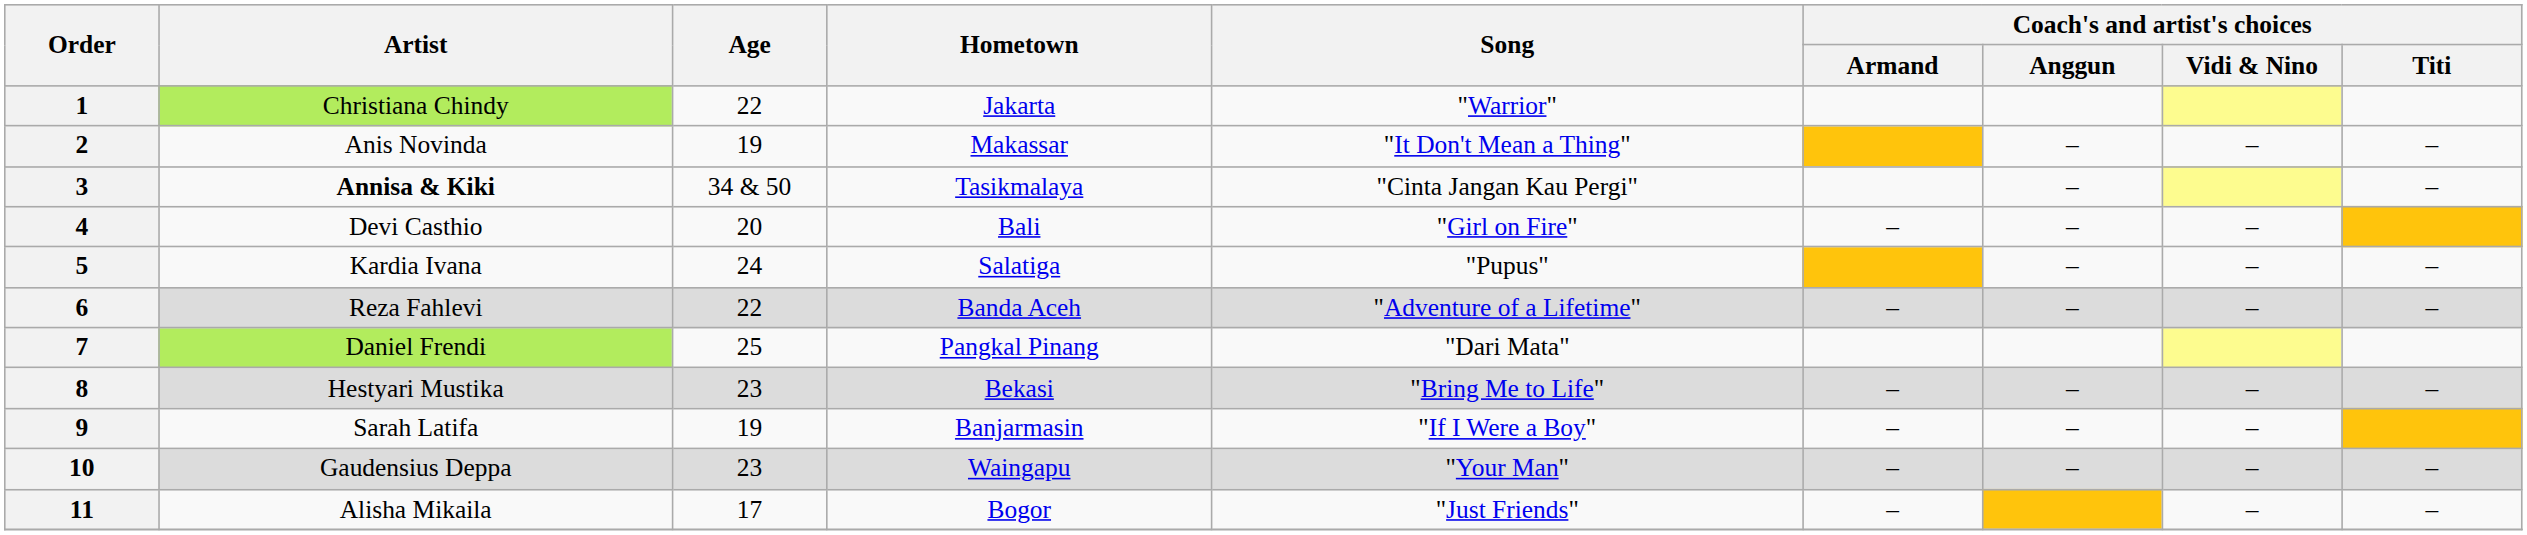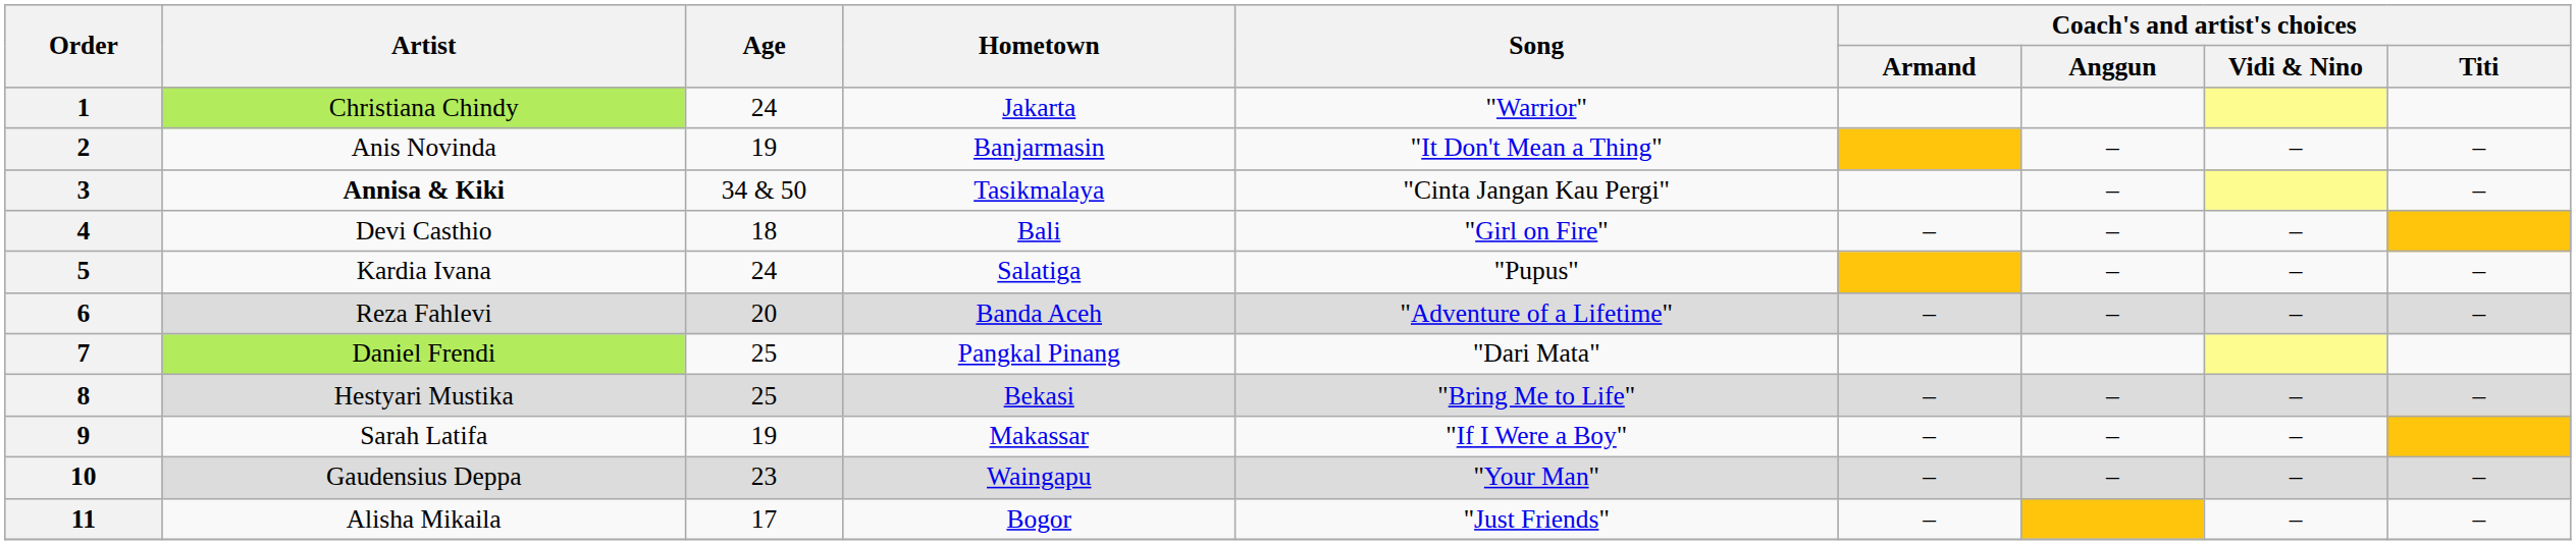 <table class="wikitable" style="text-align:center; width:100%;">
 <tr>
 <th scope="col" rowspan="2" width="06%">Order</th>
 <th scope="col" rowspan="2" width="20%">Artist</th>
 <th scope="col" rowspan="2" width="06%">Age</th>
 <th scope="col" rowspan="2" width="15%">Hometown</th>
 <th scope="col" rowspan="2" width="23%">Song</th>
 <th scope="col" colspan="4" width="28%">Coach's and artist's choices</th>
 </tr>
 <tr>
 <th width="07%">Armand</th>
 <th width="07%">Anggun</th>
 <th width="07%">Vidi & Nino</th>
 <th width="07%">Titi</th>
 </tr>
 <tr>
 <th>1</th>
 <td style="background:#B2EC5D">Christiana Chindy</td>
-<td>22</td>
+<td>24</td>
 <td><a href='#'>Jakarta</a></td>
 <td>"<a href='#'>Warrior</a>"</td>
 <td><strong></strong></td>
 <td><strong></strong></td>
 <td style="background:#fdfc8f;"><strong></strong></td>
 <td><strong></strong></td>
 </tr>
 <tr>
 <th>2</th>
 <td>Anis Novinda</td>
 <td>19</td>
-<td><a href='#'>Makassar</a></td>
+<td><a href='#'>Banjarmasin</a></td>
 <td>"<a href='#'>It Don't Mean a Thing</a>"</td>
 <td style="background:#FFC40C;"><strong></strong></td>
 <td>–</td>
 <td>–</td>
 <td>–</td>
 </tr>
 <tr>
 <th>3</th>
 <td><strong>Annisa & Kiki</strong></td>
 <td>34 & 50</td>
 <td><a href='#'>Tasikmalaya</a></td>
 <td>"Cinta Jangan Kau Pergi"</td>
 <td><strong></strong></td>
 <td>–</td>
 <td style="background:#fdfc8f;"><strong></strong></td>
 <td>–</td>
 </tr>
 <tr>
 <th>4</th>
 <td>Devi Casthio</td>
-<td>20</td>
+<td>18</td>
 <td><a href='#'>Bali</a></td>
 <td>"<a href='#'>Girl on Fire</a>"</td>
 <td>–</td>
 <td>–</td>
 <td>–</td>
 <td style="background:#FFC40C;"><strong></strong></td>
 </tr>
 <tr>
 <th>5</th>
 <td>Kardia Ivana</td>
 <td>24</td>
 <td><a href='#'>Salatiga</a></td>
 <td>"Pupus"</td>
 <td style="background:#FFC40C;"><strong></strong></td>
 <td>–</td>
 <td>–</td>
 <td>–</td>
 </tr>
 <tr>
 <th>6</th>
 <td style="background:#DCDCDC;">Reza Fahlevi</td>
-<td style="background:#DCDCDC;">22</td>
+<td style="background:#DCDCDC;">20</td>
 <td style="background:#DCDCDC;"><a href='#'>Banda Aceh</a></td>
 <td style="background:#DCDCDC;">"<a href='#'>Adventure of a Lifetime</a>"</td>
 <td style="background:#DCDCDC;">–</td>
 <td style="background:#DCDCDC;">–</td>
 <td style="background:#DCDCDC;">–</td>
 <td style="background:#DCDCDC;">–</td>
 </tr>
 <tr>
 <th>7</th>
 <td style="background:#B2EC5D">Daniel Frendi</td>
 <td>25</td>
 <td><a href='#'>Pangkal Pinang</a></td>
 <td>"Dari Mata"</td>
 <td><strong></strong></td>
 <td><strong></strong></td>
 <td style="background:#fdfc8f;"><strong></strong></td>
 <td><strong></strong></td>
 </tr>
 <tr>
 <th>8</th>
 <td style="background:#DCDCDC;">Hestyari Mustika</td>
-<td style="background:#DCDCDC;">23</td>
+<td style="background:#DCDCDC;">25</td>
 <td style="background:#DCDCDC;"><a href='#'>Bekasi</a></td>
 <td style="background:#DCDCDC;">"<a href='#'>Bring Me to Life</a>"</td>
 <td style="background:#DCDCDC;">–</td>
 <td style="background:#DCDCDC;">–</td>
 <td style="background:#DCDCDC;">–</td>
 <td style="background:#DCDCDC;">–</td>
 </tr>
 <tr>
 <th>9</th>
 <td>Sarah Latifa</td>
 <td>19</td>
-<td><a href='#'>Banjarmasin</a></td>
+<td><a href='#'>Makassar</a></td>
 <td>"<a href='#'>If I Were a Boy</a>"</td>
 <td>–</td>
 <td>–</td>
 <td>–</td>
 <td style="background:#FFC40C;"><strong></strong></td>
 </tr>
 <tr>
 <th>10</th>
 <td style="background:#DCDCDC;">Gaudensius Deppa</td>
 <td style="background:#DCDCDC;">23</td>
 <td style="background:#DCDCDC;"><a href='#'>Waingapu</a></td>
 <td style="background:#DCDCDC;">"<a href='#'>Your Man</a>"</td>
 <td style="background:#DCDCDC;">–</td>
 <td style="background:#DCDCDC;">–</td>
 <td style="background:#DCDCDC;">–</td>
 <td style="background:#DCDCDC;">–</td>
 </tr>
 <tr>
 <th>11</th>
 <td>Alisha Mikaila</td>
 <td>17</td>
 <td><a href='#'>Bogor</a></td>
 <td>"<a href='#'>Just Friends</a>"</td>
 <td>–</td>
 <td style="background:#FFC40C;"><strong></strong></td>
 <td>–</td>
 <td>–</td>
 </tr>
 <tr>
 </tr>
 </table>
